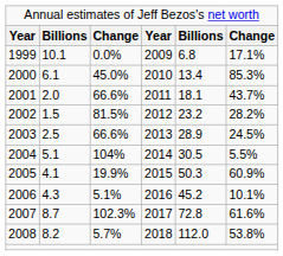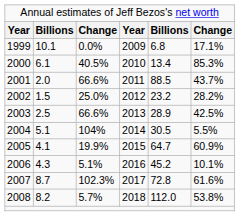 <table class="wikitable" align="right">
 <tr>
 <td colspan="6" style="text-align:center;">Annual estimates of Jeff Bezos's <a href='#'>net worth</a></td>
 </tr>
 <tr>
 <th>Year</th>
 <th>Billions</th>
 <th>Change</th>
 <th>Year</th>
 <th>Billions</th>
 <th>Change</th>
 </tr>
 <tr>
 <td>1999</td>
 <td>10.1</td>
 <td> 0.0%</td>
 <td>2009</td>
 <td>6.8</td>
 <td> 17.1%</td>
 </tr>
 <tr>
 <td>2000</td>
 <td>6.1</td>
-<td> 45.0%</td>
+<td> 40.5%</td>
 <td>2010</td>
 <td>13.4</td>
 <td> 85.3%</td>
 </tr>
 <tr>
 <td>2001</td>
 <td>2.0</td>
 <td> 66.6%</td>
 <td>2011</td>
-<td>18.1</td>
+<td>88.5</td>
 <td> 43.7%</td>
 </tr>
 <tr>
 <td>2002</td>
 <td>1.5</td>
-<td> 81.5%</td>
+<td> 25.0%</td>
 <td>2012</td>
 <td>23.2</td>
 <td> 28.2%</td>
 </tr>
 <tr>
 <td>2003</td>
 <td>2.5</td>
 <td> 66.6%</td>
 <td>2013</td>
 <td>28.9</td>
-<td> 24.5%</td>
+<td> 42.5%</td>
 </tr>
 <tr>
 <td>2004</td>
 <td>5.1</td>
 <td> 104%</td>
 <td>2014</td>
 <td>30.5</td>
 <td> 5.5%</td>
 </tr>
 <tr>
 <td>2005</td>
 <td>4.1</td>
 <td> 19.9%</td>
 <td>2015</td>
-<td>50.3</td>
+<td>64.7</td>
 <td> 60.9%</td>
 </tr>
 <tr>
 <td>2006</td>
 <td>4.3</td>
 <td> 5.1%</td>
 <td>2016</td>
 <td>45.2</td>
 <td> 10.1%</td>
 </tr>
 <tr>
 <td>2007</td>
 <td>8.7</td>
 <td> 102.3%</td>
 <td>2017</td>
 <td>72.8</td>
 <td> 61.6%</td>
 </tr>
 <tr>
 <td>2008</td>
 <td>8.2</td>
 <td> 5.7%</td>
 <td>2018</td>
 <td>112.0</td>
 <td> 53.8%</td>
 </tr>
 <tr>
 <td colspan="6"><div></div><div></div></td>
 </tr>
 </table>
